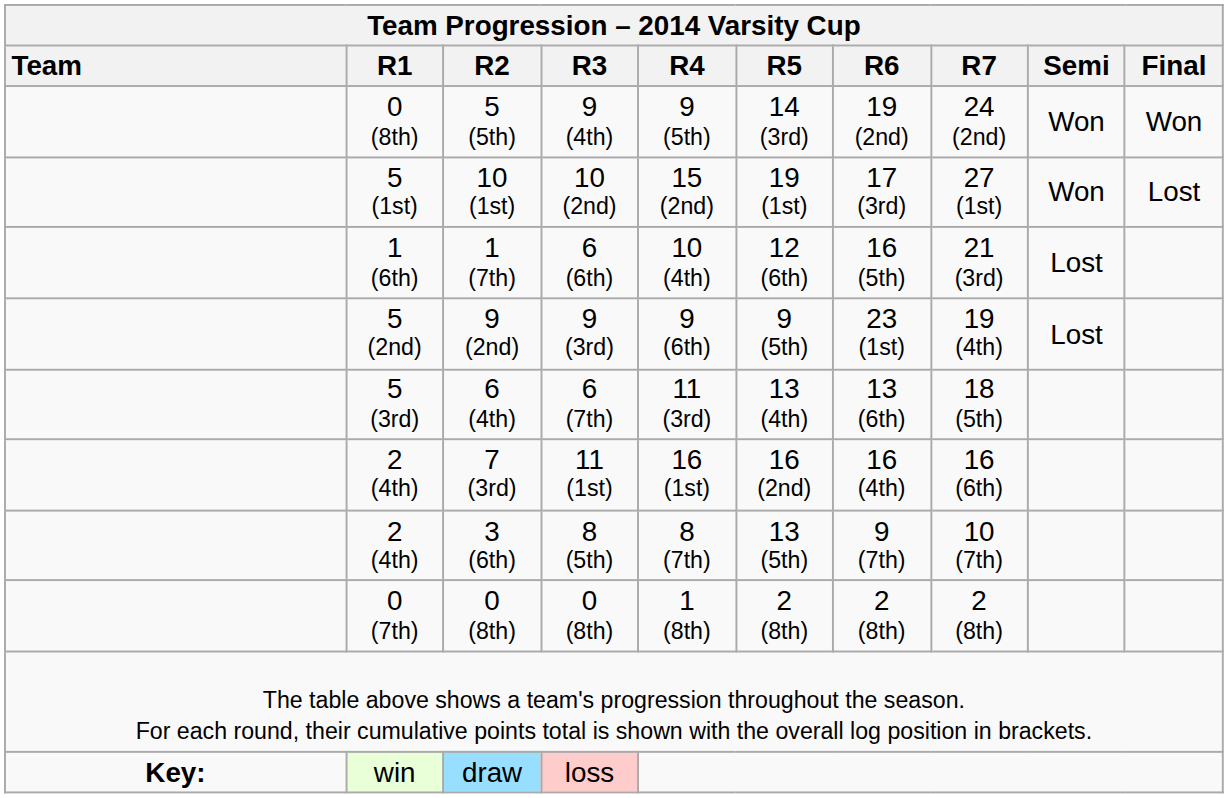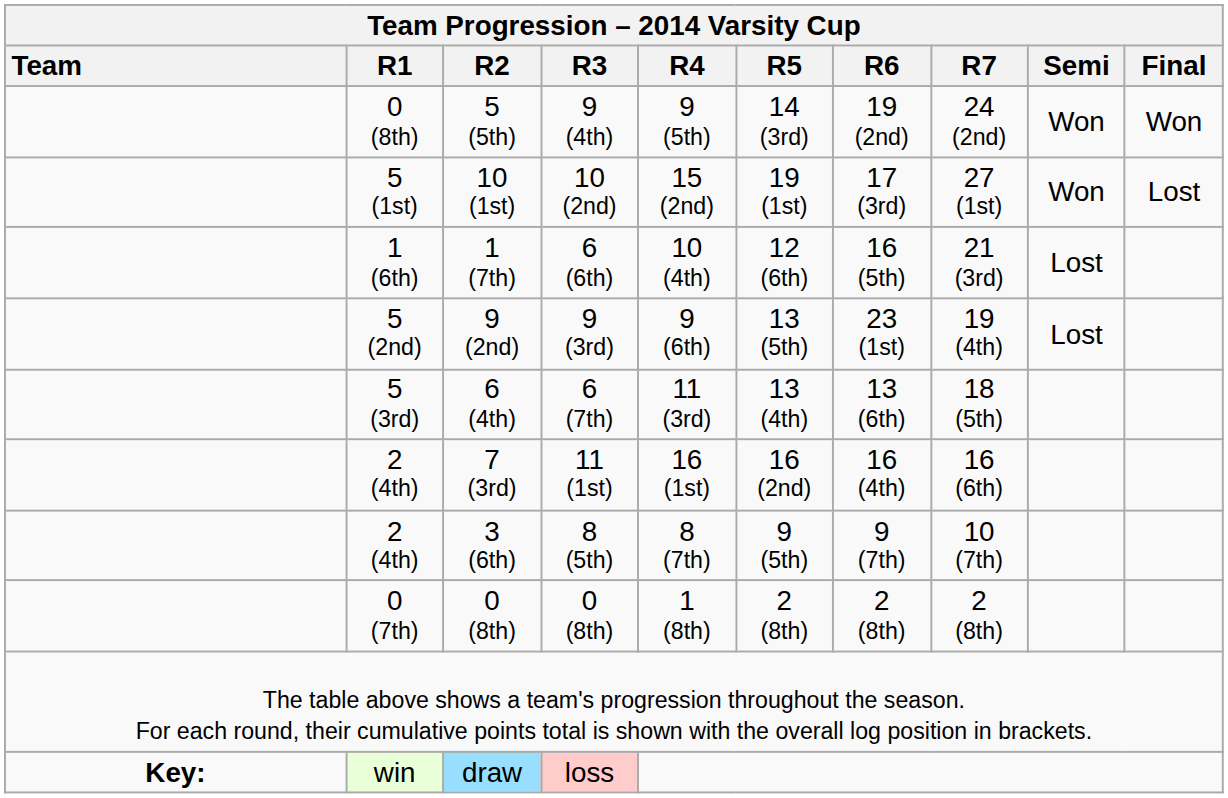 <table class="wikitable collapsible" style="text-align:center; line-height:100%; width:50%; font-size:90%">
 <tr>
 <th colspan=100%>Team Progression – 2014 Varsity Cup</th>
 </tr>
 <tr>
 <th style="text-align:left; width:28%;">Team</th>
 <th style="width:8%;">R1</th>
 <th style="width:8%;">R2</th>
 <th style="width:8%;">R3</th>
 <th style="width:8%;">R4</th>
 <th style="width:8%;">R5</th>
 <th style="width:8%;">R6</th>
 <th style="width:8%;">R7</th>
 <th style="width:8%;">Semi</th>
 <th style="width:8%;">Final</th>
 </tr>
 <tr>
 <td align=left></td>
 <td>0 <br><small>(8th)</small></td>
 <td>5 <br><small>(5th)</small></td>
 <td>9 <br><small>(4th)</small></td>
 <td>9 <br><small>(5th)</small></td>
 <td>14 <br><small>(3rd)</small></td>
 <td>19 <br><small>(2nd)</small></td>
 <td>24 <br><small>(2nd)</small></td>
 <td>Won</td>
 <td>Won</td>
 </tr>
 <tr>
 <td align=left></td>
 <td>5 <br><small>(1st)</small></td>
 <td>10 <br><small>(1st)</small></td>
 <td>10 <br><small>(2nd)</small></td>
 <td>15 <br><small>(2nd)</small></td>
 <td>19 <br><small>(1st)</small></td>
 <td>17 <br><small>(3rd)</small></td>
 <td>27 <br><small>(1st)</small></td>
 <td>Won</td>
 <td>Lost</td>
 </tr>
 <tr>
 <td align=left></td>
 <td>1 <br><small>(6th)</small></td>
 <td>1 <br><small>(7th)</small></td>
 <td>6 <br><small>(6th)</small></td>
 <td>10 <br><small>(4th)</small></td>
 <td>12 <br><small>(6th)</small></td>
 <td>16 <br><small>(5th)</small></td>
 <td>21 <br><small>(3rd)</small></td>
 <td>Lost</td>
 <td> </td>
 </tr>
 <tr>
 <td align=left></td>
 <td>5 <br><small>(2nd)</small></td>
 <td>9 <br><small>(2nd)</small></td>
 <td>9 <br><small>(3rd)</small></td>
 <td>9 <br><small>(6th)</small></td>
-<td>9 <br><small>(5th)</small></td>
+<td>13 <br><small>(5th)</small></td>
 <td>23 <br><small>(1st)</small></td>
 <td>19 <br><small>(4th)</small></td>
 <td>Lost</td>
 <td> </td>
 </tr>
 <tr>
 <td align=left></td>
 <td>5 <br><small>(3rd)</small></td>
 <td>6 <br><small>(4th)</small></td>
 <td>6 <br><small>(7th)</small></td>
 <td>11 <br><small>(3rd)</small></td>
 <td>13 <br><small>(4th)</small></td>
 <td>13 <br><small>(6th)</small></td>
 <td>18 <br><small>(5th)</small></td>
 <td> </td>
 <td> </td>
 </tr>
 <tr>
 <td align=left></td>
 <td>2 <br><small>(4th)</small></td>
 <td>7 <br><small>(3rd)</small></td>
 <td>11 <br><small>(1st)</small></td>
 <td>16 <br><small>(1st)</small></td>
 <td>16 <br><small>(2nd)</small></td>
 <td>16 <br><small>(4th)</small></td>
 <td>16 <br><small>(6th)</small></td>
 <td> </td>
 <td> </td>
 </tr>
 <tr>
 <td align=left></td>
 <td>2 <br><small>(4th)</small></td>
 <td>3 <br><small>(6th)</small></td>
 <td>8 <br><small>(5th)</small></td>
 <td>8 <br><small>(7th)</small></td>
-<td>13 <br><small>(5th)</small></td>
+<td>9 <br><small>(5th)</small></td>
 <td>9 <br><small>(7th)</small></td>
 <td>10 <br><small>(7th)</small></td>
 <td> </td>
 <td> </td>
 </tr>
 <tr>
 <td align=left></td>
 <td>0 <br><small>(7th)</small></td>
 <td>0 <br><small>(8th)</small></td>
 <td>0 <br><small>(8th)</small></td>
 <td>1 <br><small>(8th)</small></td>
 <td>2 <br><small>(8th)</small></td>
 <td>2 <br><small>(8th)</small></td>
 <td>2 <br><small>(8th)</small></td>
 <td> </td>
 <td> </td>
 </tr>
 <tr>
 <td colspan="100%" style="text-align:center;"><br><small>The table above shows a team's progression throughout the season.<br>For each round, their cumulative points total is shown with the overall log position in brackets.</small></td>
 </tr>
 <tr>
 <td><strong>Key:</strong></td>
 <td style="background:#E8FFD8;">win</td>
 <td style="background:#97DEFF;">draw</td>
 <td style="background:#FFCCCC;">loss</td>
 <td colspan=100%></td>
 </tr>
 </table>
